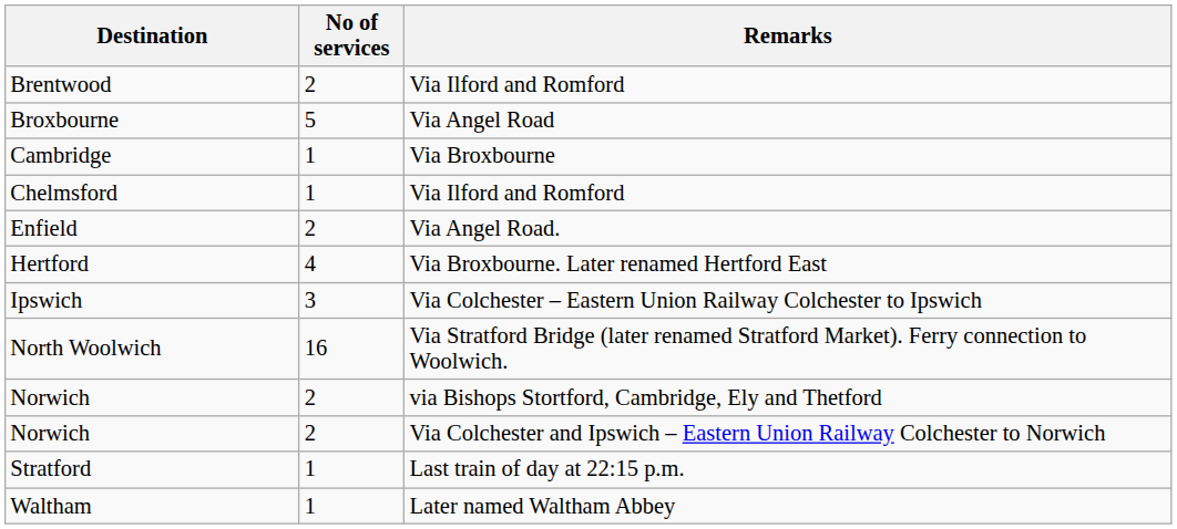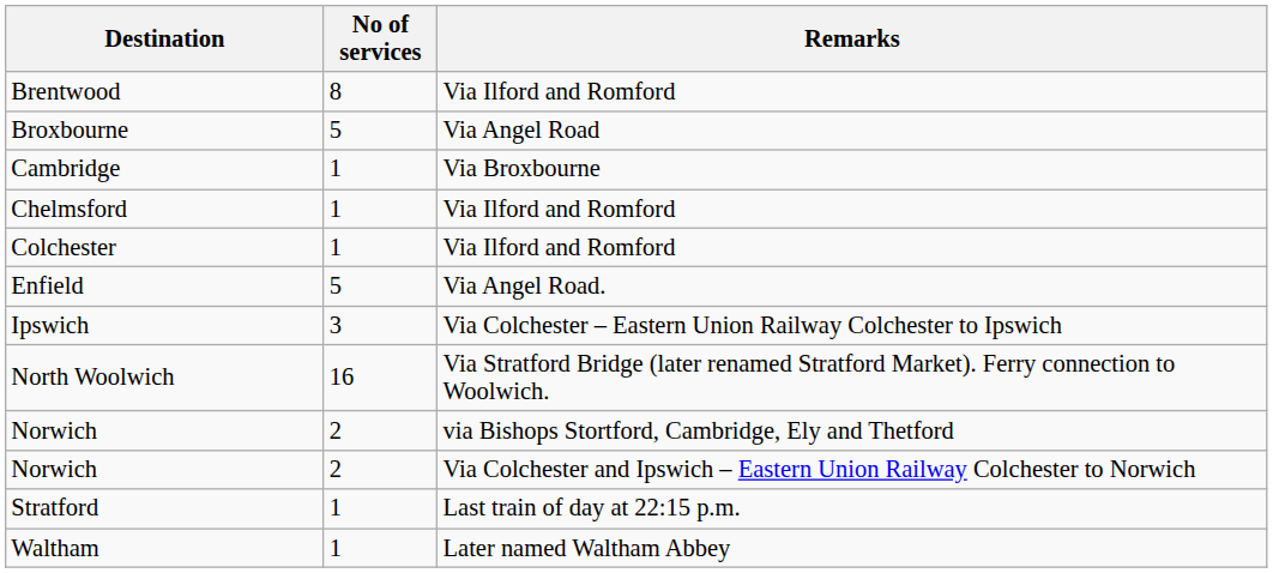 <table class="wikitable">
 <tr>
 <th style="width: 150pt;">Destination</th>
 <th style="width:50pt;">No of services</th>
 <th style="width: 400pt;">Remarks</th>
 </tr>
 <tr>
 <td>Brentwood</td>
-<td>2</td>
+<td>8</td>
 <td>Via Ilford and Romford</td>
 </tr>
 <tr>
 <td>Broxbourne</td>
 <td>5</td>
 <td>Via Angel Road</td>
 </tr>
 <tr>
 <td>Cambridge</td>
 <td>1</td>
 <td>Via Broxbourne</td>
 </tr>
 <tr>
 <td>Chelmsford</td>
 <td>1</td>
 <td>Via Ilford and Romford</td>
 </tr>
 <tr>
-<td>Enfield</td>
-<td>2</td>
-<td>Via Angel Road.</td>
+<td>Colchester</td>
+<td>1</td>
+<td>Via Ilford and Romford</td>
 </tr>
 <tr>
-<td>Hertford</td>
-<td>4</td>
-<td>Via Broxbourne. Later renamed Hertford East</td>
+<td>Enfield</td>
+<td>5</td>
+<td>Via Angel Road.</td>
 </tr>
 <tr>
 <td>Ipswich</td>
 <td>3</td>
 <td>Via Colchester – Eastern Union Railway Colchester to Ipswich</td>
 </tr>
 <tr>
 <td>North Woolwich</td>
 <td>16</td>
 <td>Via Stratford Bridge (later renamed Stratford Market). Ferry connection to Woolwich.</td>
 </tr>
 <tr>
 <td>Norwich</td>
 <td>2</td>
 <td>via Bishops Stortford, Cambridge, Ely and Thetford</td>
 </tr>
 <tr>
 <td>Norwich</td>
 <td>2</td>
 <td>Via Colchester and Ipswich – <a href='#'>Eastern Union Railway</a> Colchester to Norwich</td>
 </tr>
 <tr>
 <td>Stratford</td>
 <td>1</td>
 <td>Last train of day at 22:15 p.m.</td>
 </tr>
 <tr>
 <td>Waltham</td>
 <td>1</td>
 <td>Later named Waltham Abbey</td>
 </tr>
 </table>
